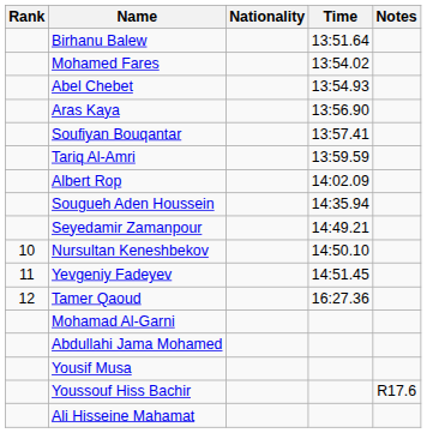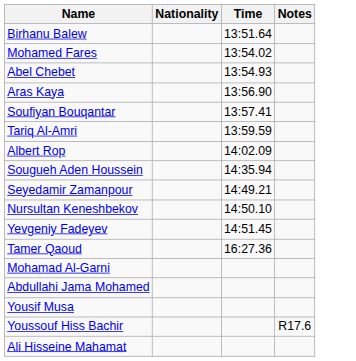 <table class="wikitable sortable" style="text-align:center">
 <tr>
-<th>Rank</th>
 <th>Name</th>
 <th>Nationality</th>
 <th>Time</th>
 <th>Notes</th>
 </tr>
 <tr>
-<td></td>
 <td align=left><a href='#'>Birhanu Balew</a></td>
 <td align=left></td>
 <td>13:51.64</td>
 <td></td>
 </tr>
 <tr>
-<td></td>
 <td align=left><a href='#'>Mohamed Fares</a></td>
 <td align=left></td>
 <td>13:54.02</td>
 <td></td>
 </tr>
 <tr>
-<td></td>
 <td align=left><a href='#'>Abel Chebet</a></td>
 <td align=left></td>
 <td>13:54.93</td>
 <td></td>
 </tr>
 <tr>
-<td></td>
 <td align=left><a href='#'>Aras Kaya</a></td>
 <td align=left></td>
 <td>13:56.90</td>
 <td></td>
 </tr>
 <tr>
-<td></td>
 <td align=left><a href='#'>Soufiyan Bouqantar</a></td>
 <td align=left></td>
 <td>13:57.41</td>
 <td></td>
 </tr>
 <tr>
-<td></td>
 <td align=left><a href='#'>Tariq Al-Amri</a></td>
 <td align=left></td>
 <td>13:59.59</td>
 <td></td>
 </tr>
 <tr>
-<td></td>
 <td align=left><a href='#'>Albert Rop</a></td>
 <td align=left></td>
 <td>14:02.09</td>
 <td></td>
 </tr>
 <tr>
-<td></td>
 <td align=left><a href='#'>Sougueh Aden Houssein</a></td>
 <td align=left></td>
 <td>14:35.94</td>
 <td></td>
 </tr>
 <tr>
-<td></td>
 <td align=left><a href='#'>Seyedamir Zamanpour</a></td>
 <td align=left></td>
 <td>14:49.21</td>
 <td></td>
 </tr>
 <tr>
-<td>10</td>
 <td align=left><a href='#'>Nursultan Keneshbekov</a></td>
 <td align=left></td>
 <td>14:50.10</td>
 <td></td>
 </tr>
 <tr>
-<td>11</td>
 <td align=left><a href='#'>Yevgeniy Fadeyev</a></td>
 <td align=left></td>
 <td>14:51.45</td>
 <td></td>
 </tr>
 <tr>
-<td>12</td>
 <td align=left><a href='#'>Tamer Qaoud</a></td>
 <td align=left></td>
 <td>16:27.36</td>
 <td></td>
 </tr>
 <tr>
-<td></td>
 <td align=left><a href='#'>Mohamad Al-Garni</a></td>
 <td align=left></td>
 <td></td>
 <td></td>
 </tr>
 <tr>
-<td></td>
 <td align=left><a href='#'>Abdullahi Jama Mohamed</a></td>
 <td align=left></td>
 <td></td>
 <td></td>
 </tr>
 <tr>
-<td></td>
 <td align=left><a href='#'>Yousif Musa</a></td>
 <td align=left></td>
 <td></td>
 <td></td>
 </tr>
 <tr>
-<td></td>
 <td align=left><a href='#'>Youssouf Hiss Bachir</a></td>
 <td align=left></td>
 <td></td>
 <td>R17.6</td>
 </tr>
 <tr>
-<td></td>
 <td align=left><a href='#'>Ali Hisseine Mahamat</a></td>
 <td align=left></td>
 <td></td>
 <td></td>
 </tr>
 </table>
